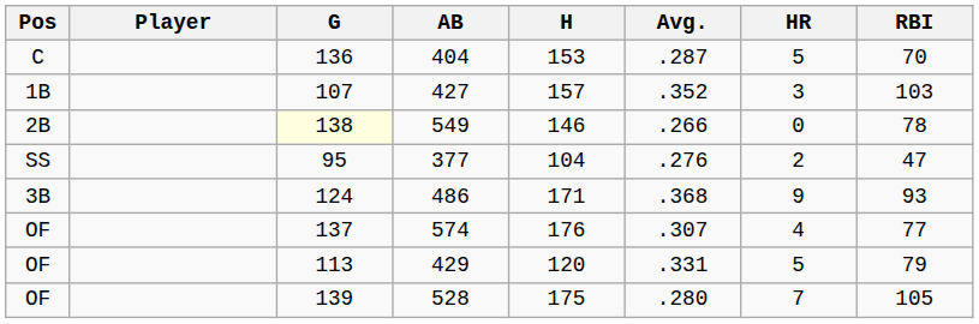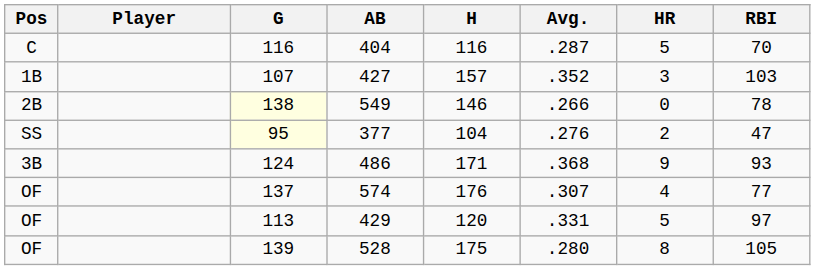 <table class="wikitable sortable">
 <tr>
 <th bgcolor="#DDDDFF" width="5%">Pos</th>
 <th bgcolor="#DDDDFF" width="16%">Player</th>
 <th bgcolor="#DDDDFF" width="9%">G</th>
 <th bgcolor="#DDDDFF" width="9%">AB</th>
 <th bgcolor="#DDDDFF" width="9%">H</th>
 <th bgcolor="#DDDDFF" width="9%">Avg.</th>
 <th bgcolor="#DDDDFF" width="9%">HR</th>
 <th bgcolor="#DDDDFF" width="9%">RBI</th>
 </tr>
 <tr align="center">
 <td>C</td>
 <td></td>
-<td>136</td>
+<td>116</td>
 <td>404</td>
-<td>153</td>
+<td>116</td>
 <td>.287</td>
 <td>5</td>
 <td>70</td>
 </tr>
 <tr align="center">
 <td>1B</td>
 <td></td>
 <td>107</td>
 <td>427</td>
 <td>157</td>
 <td>.352</td>
 <td>3</td>
 <td>103</td>
 </tr>
 <tr align="center">
 <td>2B</td>
 <td></td>
 <td style="background: lightyellow;">138</td>
 <td>549</td>
 <td>146</td>
 <td>.266</td>
 <td>0</td>
 <td>78</td>
 </tr>
 <tr align="center">
 <td>SS</td>
 <td></td>
-<td>95</td>
+<td style="background: lightyellow;">95</td>
 <td>377</td>
 <td>104</td>
 <td>.276</td>
 <td>2</td>
 <td>47</td>
 </tr>
 <tr align="center">
 <td>3B</td>
 <td></td>
 <td>124</td>
 <td>486</td>
 <td>171</td>
 <td>.368</td>
 <td>9</td>
 <td>93</td>
 </tr>
 <tr align="center">
 <td>OF</td>
 <td></td>
 <td>137</td>
 <td>574</td>
 <td>176</td>
 <td>.307</td>
 <td>4</td>
 <td>77</td>
 </tr>
 <tr align="center">
 <td>OF</td>
 <td></td>
 <td>113</td>
 <td>429</td>
 <td>120</td>
 <td>.331</td>
 <td>5</td>
-<td>79</td>
+<td>97</td>
 </tr>
 <tr align="center">
 <td>OF</td>
 <td></td>
 <td>139</td>
 <td>528</td>
 <td>175</td>
 <td>.280</td>
-<td>7</td>
+<td>8</td>
 <td>105</td>
 </tr>
 </table>
